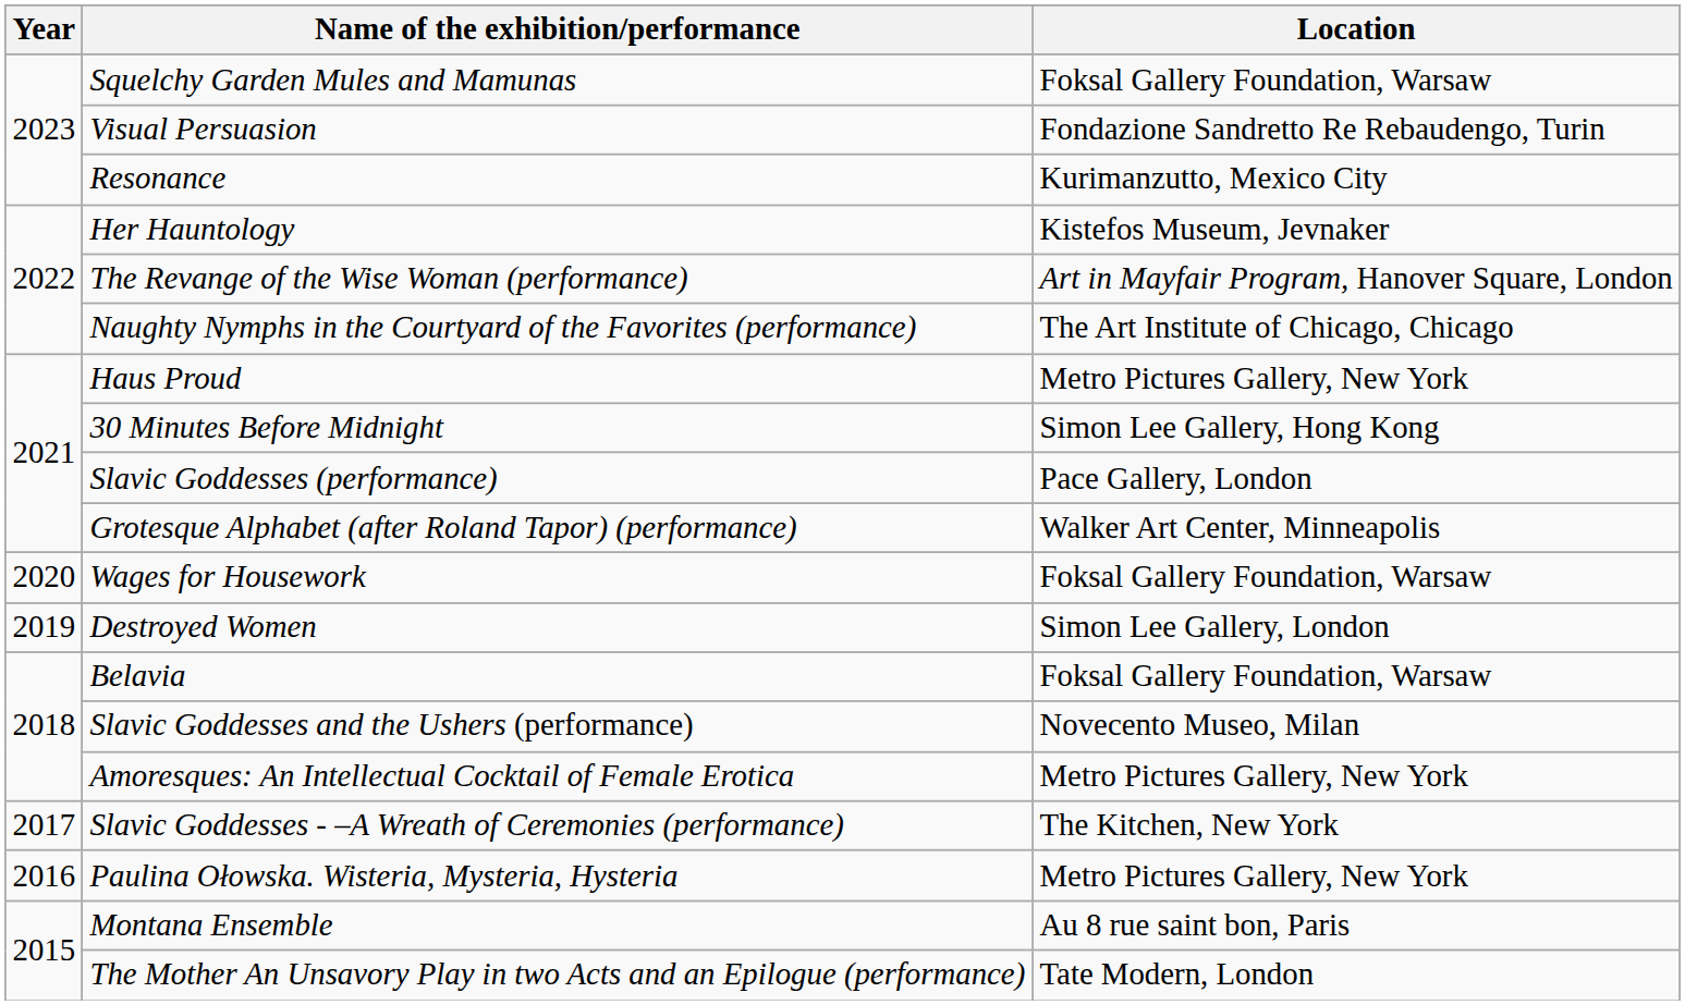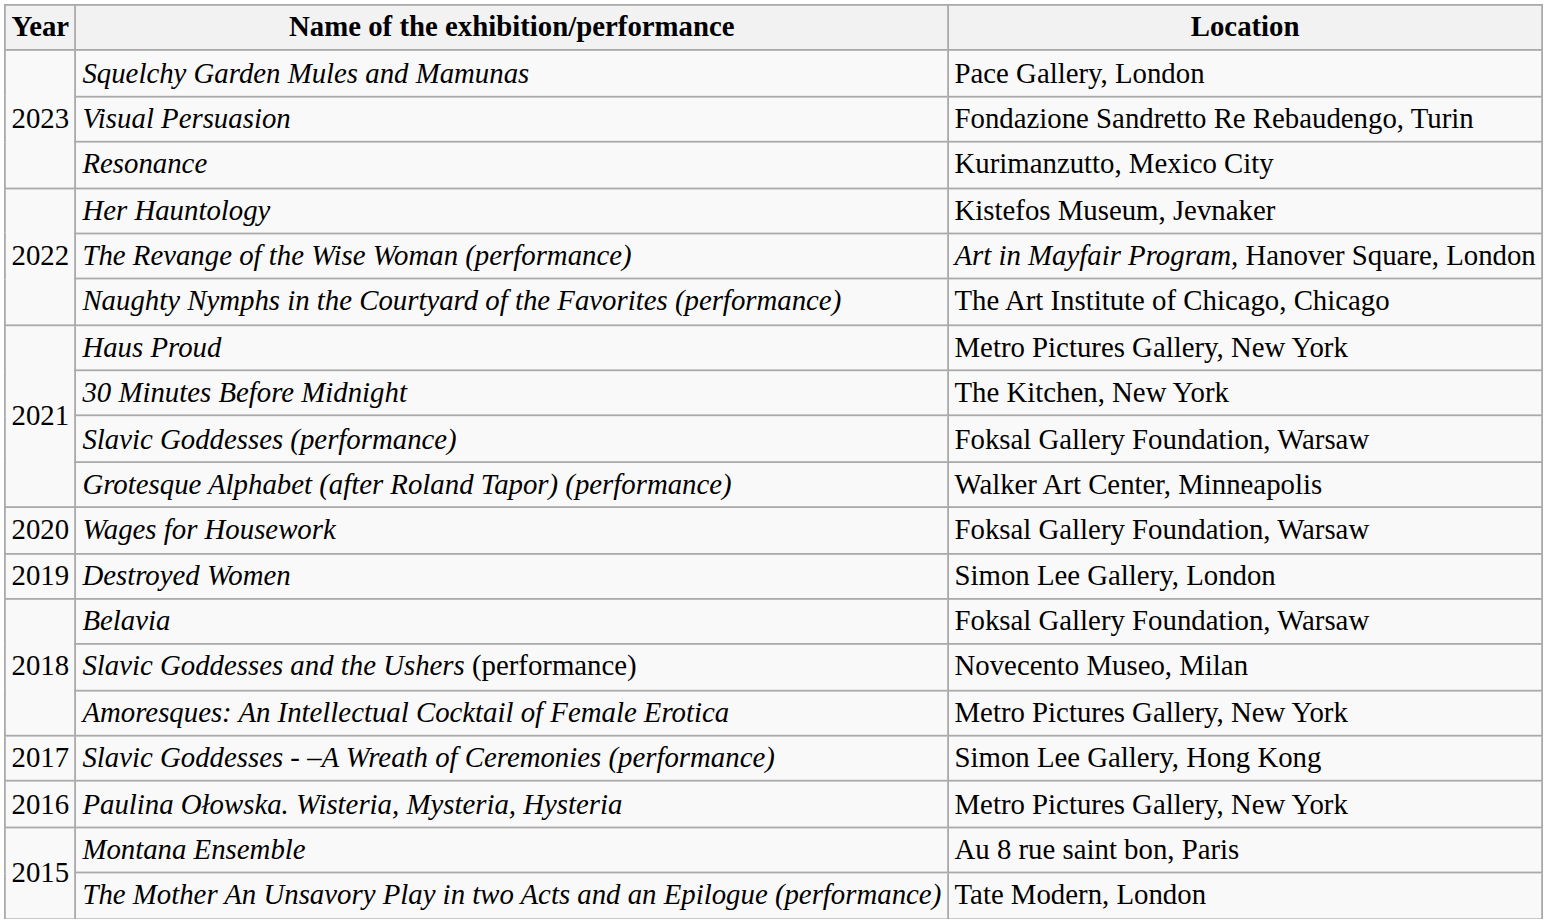 <table class="wikitable">
 <tr>
 <th>Year</th>
 <th>Name of the exhibition/performance</th>
 <th>Location</th>
 </tr>
 <tr>
 <td rowspan="3">2023</td>
 <td><em>Squelchy Garden Mules and Mamunas</em></td>
-<td>Foksal Gallery Foundation, Warsaw</td>
+<td>Pace Gallery, London</td>
 </tr>
 <tr>
 <td><em>Visual Persuasion</em></td>
 <td>Fondazione Sandretto Re Rebaudengo, Turin</td>
 </tr>
 <tr>
 <td><em>Resonance</em></td>
 <td>Kurimanzutto, Mexico City</td>
 </tr>
 <tr>
 <td rowspan="3">2022</td>
 <td><em>Her Hauntology</em></td>
 <td>Kistefos Museum, Jevnaker</td>
 </tr>
 <tr>
 <td><em>The Revange of the Wise Woman (performance)</em></td>
 <td><em>Art in Mayfair Program,</em> Hanover Square, London</td>
 </tr>
 <tr>
 <td><em>Naughty Nymphs in the Courtyard of the Favorites (performance)</em></td>
 <td>The Art Institute of Chicago, Chicago</td>
 </tr>
 <tr>
 <td rowspan="4">2021</td>
 <td><em>Haus Proud</em></td>
 <td>Metro Pictures Gallery, New York</td>
 </tr>
 <tr>
 <td><em>30 Minutes Before Midnight</em></td>
-<td>Simon Lee Gallery, Hong Kong</td>
+<td>The Kitchen, New York</td>
 </tr>
 <tr>
 <td><em>Slavic Goddesses (performance)</em></td>
-<td>Pace Gallery, London</td>
+<td>Foksal Gallery Foundation, Warsaw</td>
 </tr>
 <tr>
 <td><em>Grotesque Alphabet (after Roland Tapor) (performance)</em></td>
 <td>Walker Art Center, Minneapolis</td>
 </tr>
 <tr>
 <td>2020</td>
 <td><em>Wages for Housework</em></td>
 <td>Foksal Gallery Foundation, Warsaw</td>
 </tr>
 <tr>
 <td>2019</td>
 <td><em>Destroyed Women</em></td>
 <td>Simon Lee Gallery, London</td>
 </tr>
 <tr>
 <td rowspan="3">2018</td>
 <td><em>Belavia</em></td>
 <td>Foksal Gallery Foundation, Warsaw</td>
 </tr>
 <tr>
 <td><em>Slavic Goddesses and the Ushers</em> (performance)</td>
 <td>Novecento Museo, Milan</td>
 </tr>
 <tr>
 <td><em>Amoresques: An Intellectual Cocktail of Female Erotica</em></td>
 <td>Metro Pictures Gallery, New York</td>
 </tr>
 <tr>
 <td>2017</td>
 <td><em>Slavic Goddesses - –A Wreath of Ceremonies (performance)</em></td>
-<td>The Kitchen, New York</td>
+<td>Simon Lee Gallery, Hong Kong</td>
 </tr>
 <tr>
 <td>2016</td>
 <td><em>Paulina Ołowska. Wisteria, Mysteria, Hysteria</em></td>
 <td>Metro Pictures Gallery, New York</td>
 </tr>
 <tr>
 <td rowspan="2">2015</td>
 <td><em>Montana Ensemble</em></td>
 <td>Au 8 rue saint bon, Paris</td>
 </tr>
 <tr>
 <td><em>The Mother An Unsavory Play in two Acts and an Epilogue (performance)</em></td>
 <td>Tate Modern, London</td>
 </tr>
 </table>
